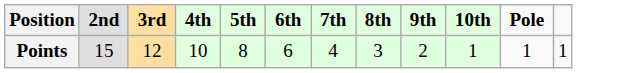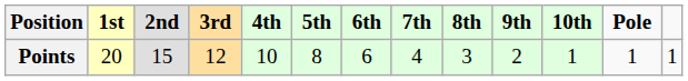 <table class="wikitable" style="font-size:85%; text-align:center">
 <tr>
 <th>Position</th>
+<td style="background:#ffffbf;"> <strong>1st</strong> </td>
 <td style="background:#dfdfdf;"> <strong>2nd</strong> </td>
 <td style="background:#ffdf9f;"> <strong>3rd</strong> </td>
 <td style="background:#dfffdf;"> <strong>4th</strong> </td>
 <td style="background:#dfffdf;"> <strong>5th</strong> </td>
 <td style="background:#dfffdf;"> <strong>6th</strong> </td>
 <td style="background:#dfffdf;"> <strong>7th</strong> </td>
 <td style="background:#dfffdf;"> <strong>8th</strong> </td>
 <td style="background:#dfffdf;"> <strong>9th</strong> </td>
 <td style="background:#dfffdf;"> <strong>10th</strong> </td>
 <td> <strong>Pole</strong> </td>
 <td>  </td>
 </tr>
 <tr>
 <th>Points</th>
+<td style="background:#ffffbf;">20</td>
 <td style="background:#dfdfdf;">15</td>
 <td style="background:#ffdf9f;">12</td>
 <td style="background:#dfffdf;">10</td>
 <td style="background:#dfffdf;">8</td>
 <td style="background:#dfffdf;">6</td>
 <td style="background:#dfffdf;">4</td>
 <td style="background:#dfffdf;">3</td>
 <td style="background:#dfffdf;">2</td>
 <td style="background:#dfffdf;">1</td>
 <td>1</td>
 <td>1</td>
 </tr>
 </table>
